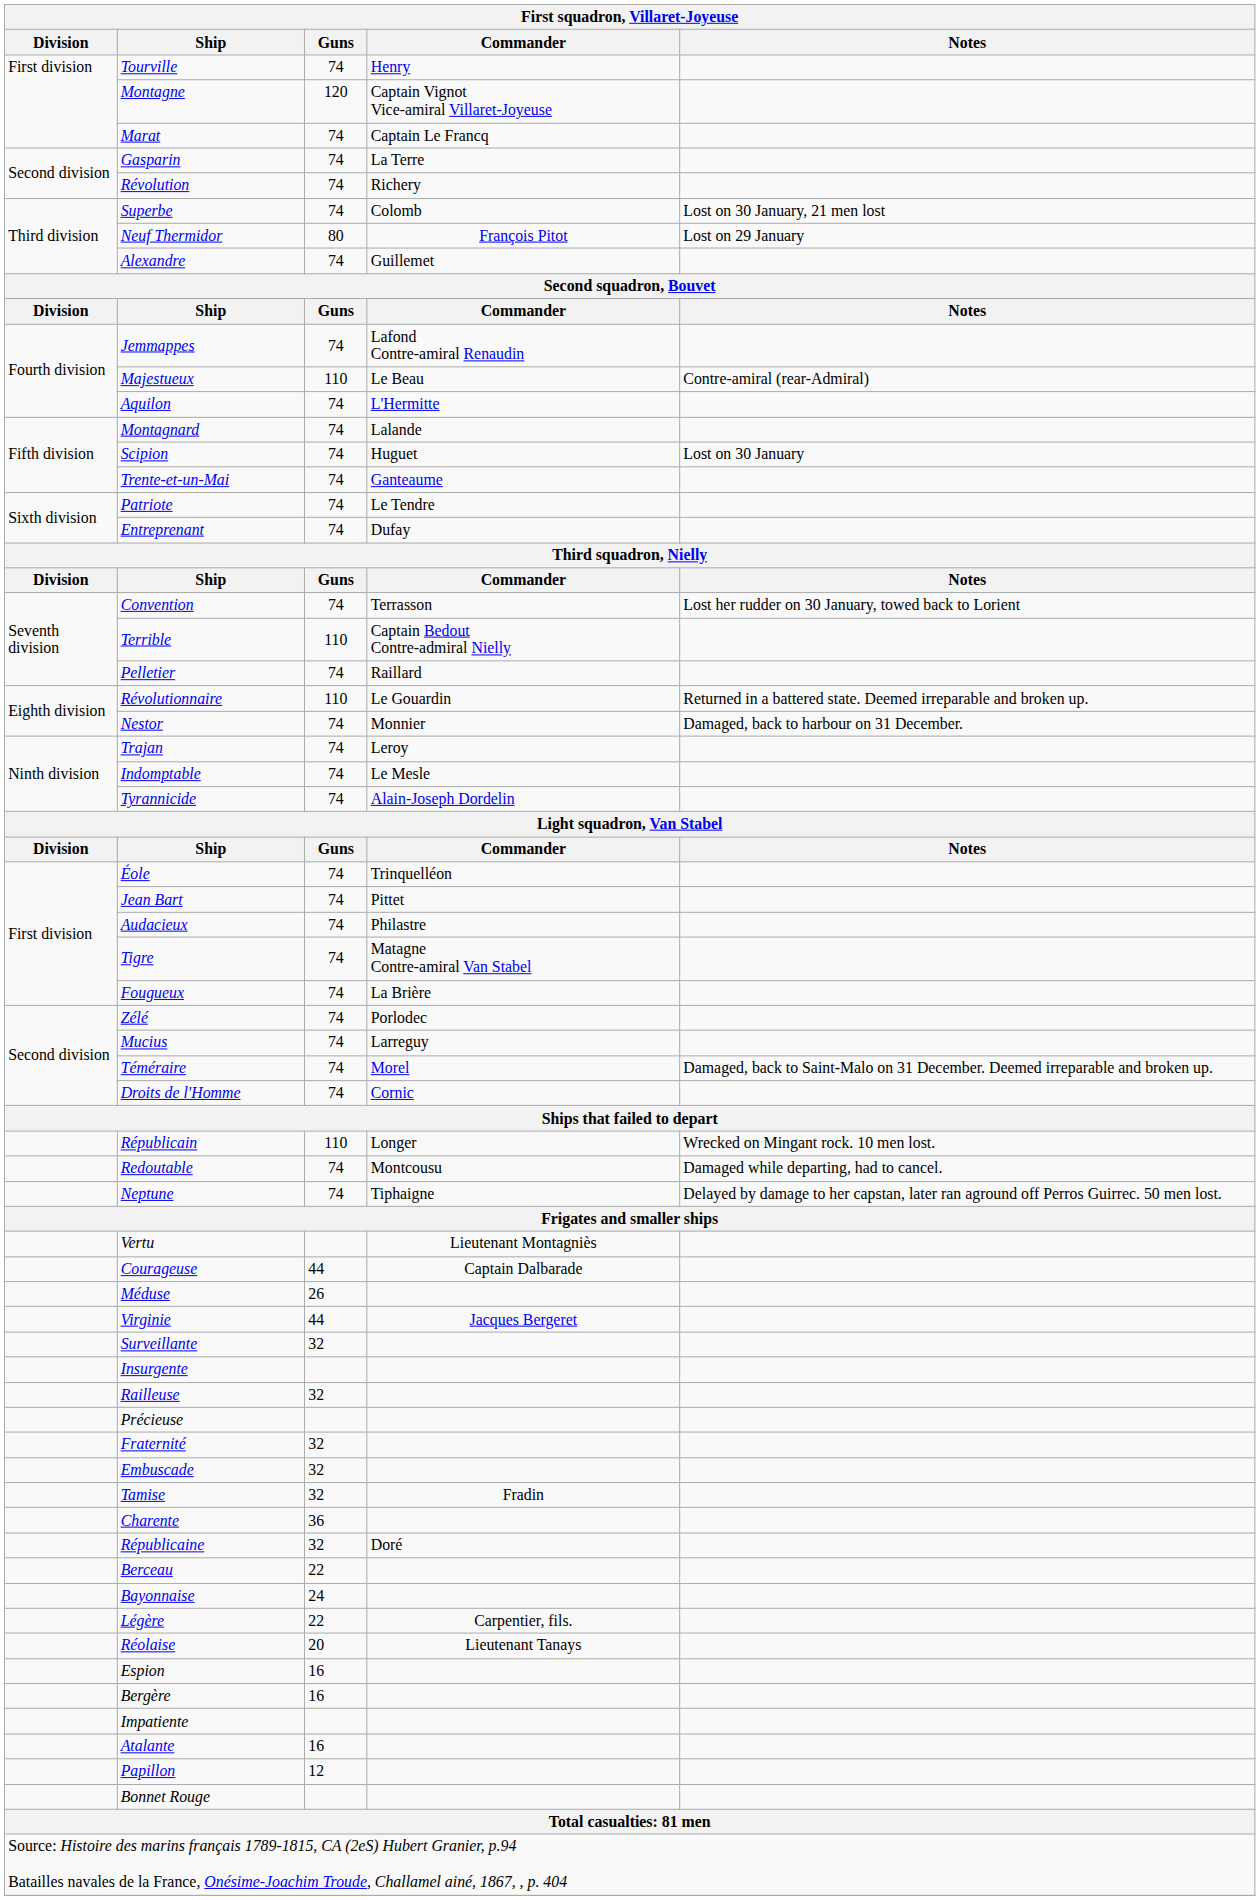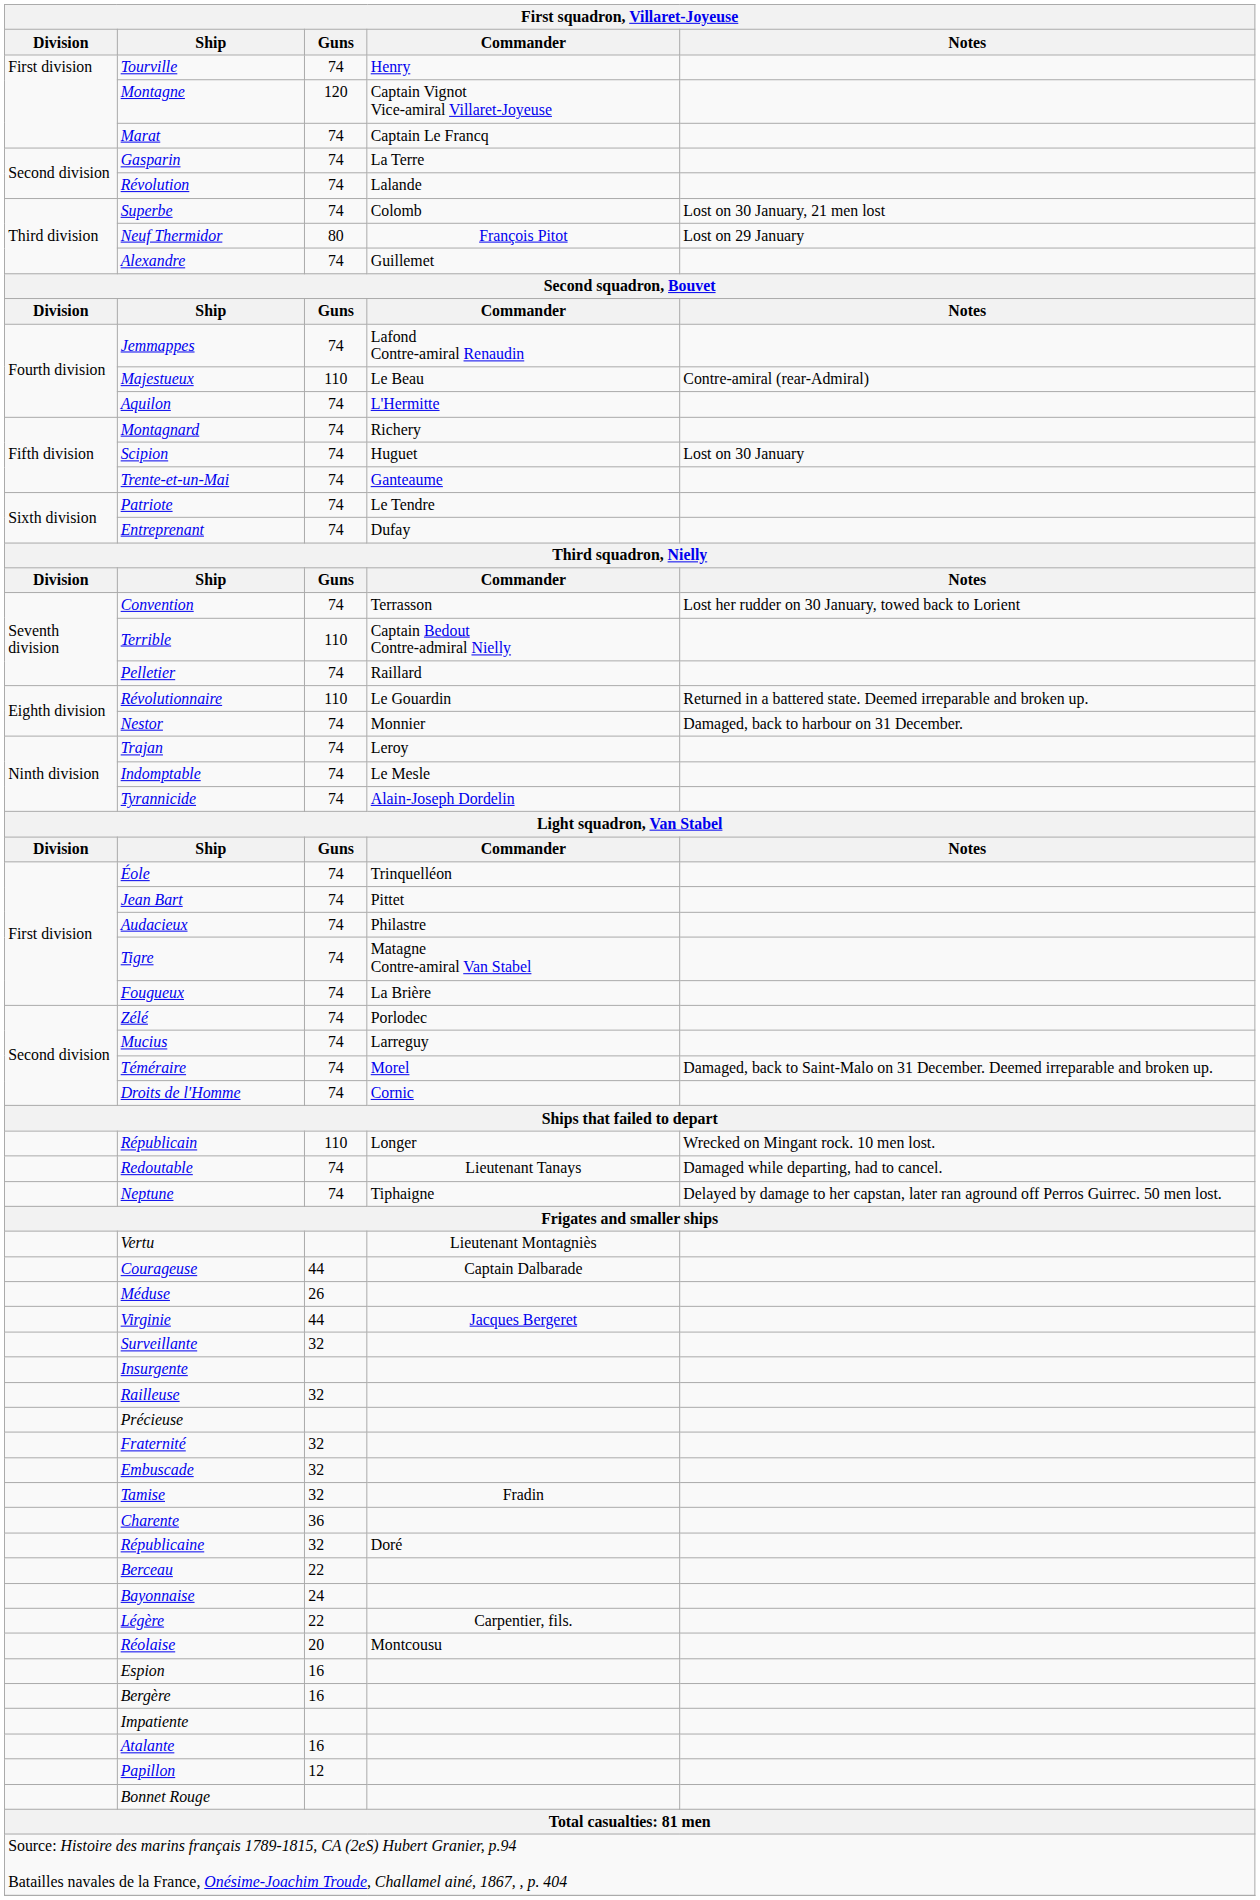 <table class="wikitable" width=100%>
 <tr valign="center">
 <th colspan="6" bgcolor="white">First squadron, <a href='#'>Villaret-Joyeuse</a></th>
 </tr>
 <tr valign="center">
 <th width=9%; align= center rowspan=1>Division</th>
 <th width=15%; align= center rowspan=1>Ship</th>
 <th width=5%; align= center rowspan=1>Guns</th>
 <th width=25%; align= center rowspan=1>Commander</th>
 <th width=46%; align= center rowspan=1>Notes</th>
 </tr>
 <tr valign="top"|- valign="center">
 <td align= left; rowspan="3">First division</td>
 <td align= left><a href='#'><em>Tourville</em></a></td>
 <td align= center>74</td>
 <td align= left><a href='#'>Henry</a></td>
 <td align= left></td>
 </tr>
 <tr valign="top"|- valign="top">
 <td align= left><a href='#'><em>Montagne</em></a></td>
 <td align= center>120</td>
 <td align= left>Captain Vignot<br>Vice-amiral <a href='#'>Villaret-Joyeuse</a></td>
 <td align= left></td>
 </tr>
 <tr valign="center">
 <td align= left><a href='#'><em>Marat</em></a></td>
 <td align= center>74</td>
 <td align= left>Captain Le Francq</td>
 <td align= left></td>
 </tr>
 <tr valign="center">
 <td align= left; rowspan="2">Second division</td>
 <td align= left><a href='#'><em>Gasparin</em></a></td>
 <td align= center>74</td>
 <td align= left>La Terre</td>
 <td align= left></td>
 </tr>
 <tr valign="center">
 <td align= left><a href='#'><em>Révolution</em></a></td>
 <td align= center>74</td>
-<td align= left>Richery</td>
+<td align= left>Lalande</td>
 <td align= left></td>
 </tr>
 <tr valign="center">
 <td align= left; rowspan="3">Third division</td>
 <td align= left><a href='#'><em>Superbe</em></a></td>
 <td align= center>74</td>
 <td align= left>Colomb</td>
 <td align= left>Lost on 30 January, 21 men lost</td>
 </tr>
 <tr valign="top"|- valign="top">
 <td align= left><a href='#'><em>Neuf Thermidor</em></a></td>
 <td align= center>80</td>
 <td align= center><a href='#'>François Pitot</a></td>
 <td align= left>Lost on 29 January</td>
 </tr>
 <tr valign="top"|- valign="top">
 <td align= left><a href='#'><em>Alexandre</em></a></td>
 <td align= center>74</td>
 <td align= left>Guillemet</td>
 <td align= left></td>
 </tr>
 <tr valign="center">
 <th colspan="6" bgcolor="white">Second squadron, <a href='#'>Bouvet</a></th>
 </tr>
 <tr valign="center">
 <th width=9%; align= center rowspan=1>Division</th>
 <th width=15%; align= center rowspan=1>Ship</th>
 <th width=5%; align= center rowspan=1>Guns</th>
 <th width=25%; align= center rowspan=1>Commander</th>
 <th width=46%; align= center rowspan=1>Notes</th>
 </tr>
 <tr valign="center">
 <td align= left; rowspan="3">Fourth division</td>
 <td align= left><a href='#'><em>Jemmappes</em></a></td>
 <td align= center>74</td>
 <td align= left>Lafond<br>Contre-amiral <a href='#'>Renaudin</a></td>
 <td align= left></td>
 </tr>
 <tr valign="center">
 <td align= left><a href='#'><em>Majestueux</em></a></td>
 <td align= center>110</td>
 <td align= left>Le Beau</td>
 <td align= left>Contre-amiral (rear-Admiral)</td>
 </tr>
 <tr valign="center">
 <td align= left><a href='#'><em>Aquilon</em></a></td>
 <td align= center>74</td>
 <td align= left><a href='#'>L'Hermitte</a></td>
 <td align= left></td>
 </tr>
 <tr valign="center">
 <td align= left; rowspan="3">Fifth division</td>
 <td align= left><a href='#'><em>Montagnard</em></a></td>
 <td align= center>74</td>
-<td align= left>Lalande</td>
+<td align= left>Richery</td>
 <td align= left></td>
 </tr>
 <tr valign="center">
 <td align= left><a href='#'><em>Scipion</em></a></td>
 <td align= center>74</td>
 <td align= left>Huguet</td>
 <td align= left>Lost on 30 January</td>
 </tr>
 <tr valign="center">
 <td align= left><a href='#'><em>Trente-et-un-Mai</em></a></td>
 <td align= center>74</td>
 <td align= left><a href='#'>Ganteaume</a></td>
 <td align= left></td>
 </tr>
 <tr valign="center">
 <td align= left; rowspan="2">Sixth division</td>
 <td align= left><a href='#'><em>Patriote</em></a></td>
 <td align= center>74</td>
 <td align= left>Le Tendre</td>
 <td align= left></td>
 </tr>
 <tr valign="center">
 <td align= left><a href='#'><em>Entreprenant</em></a></td>
 <td align= center>74</td>
 <td align= left>Dufay</td>
 <td align= left></td>
 </tr>
 <tr valign="center">
 <th colspan="6" bgcolor="white">Third squadron, <a href='#'>Nielly</a></th>
 </tr>
 <tr valign="center">
 <th width=9%; align= center rowspan=1>Division</th>
 <th width=15%; align= center rowspan=1>Ship</th>
 <th width=5%; align= center rowspan=1>Guns</th>
 <th width=25%; align= center rowspan=1>Commander</th>
 <th width=46%; align= center rowspan=1>Notes</th>
 </tr>
 <tr valign="center">
 <td align= left; rowspan="3">Seventh division</td>
 <td align= left><a href='#'><em>Convention</em></a></td>
 <td align= center>74</td>
 <td align= left>Terrasson</td>
 <td align= left>Lost her rudder on 30 January, towed back to Lorient</td>
 </tr>
 <tr valign="center">
 <td align= left><a href='#'><em>Terrible</em></a></td>
 <td align= center>110</td>
 <td align= left>Captain <a href='#'>Bedout</a><br>Contre-admiral <a href='#'>Nielly</a></td>
 <td align= left></td>
 </tr>
 <tr valign="center">
 <td align= left><a href='#'><em>Pelletier</em></a></td>
 <td align= center>74</td>
 <td align= left>Raillard</td>
 <td align= left></td>
 </tr>
 <tr valign="center">
 <td align= left; rowspan="2">Eighth division</td>
 <td align= left><a href='#'><em>Révolutionnaire</em></a></td>
 <td align= center>110</td>
 <td align= left>Le Gouardin</td>
 <td align= left>Returned in a battered state. Deemed irreparable and broken up.</td>
 </tr>
 <tr valign="center">
 <td align= left><a href='#'><em>Nestor</em></a></td>
 <td align= center>74</td>
 <td align= left>Monnier</td>
 <td align= left>Damaged, back to harbour on 31 December.</td>
 </tr>
 <tr valign="center">
 <td align= left; rowspan="3">Ninth division</td>
 <td align= left><a href='#'><em>Trajan</em></a></td>
 <td align= center>74</td>
 <td align= left>Leroy</td>
 <td align= left></td>
 </tr>
 <tr valign="center">
 <td align= left><a href='#'><em>Indomptable</em></a></td>
 <td align= center>74</td>
 <td align= left>Le Mesle</td>
 <td align= left></td>
 </tr>
 <tr valign="center">
 <td align= left><a href='#'><em>Tyrannicide</em></a></td>
 <td align= center>74</td>
 <td align= left><a href='#'>Alain-Joseph Dordelin</a></td>
 <td align= left></td>
 </tr>
 <tr valign="center">
 <th colspan="6" bgcolor="white">Light squadron, <a href='#'>Van Stabel</a></th>
 </tr>
 <tr valign="center">
 <th width=9%; align= center rowspan=1>Division</th>
 <th width=15%; align= center rowspan=1>Ship</th>
 <th width=5%; align= center rowspan=1>Guns</th>
 <th width=25%; align= center rowspan=1>Commander</th>
 <th width=46%; align= center rowspan=1>Notes</th>
 </tr>
 <tr valign="center">
 <td align= left; rowspan="5">First division</td>
 <td align= left><a href='#'><em>Éole</em></a></td>
 <td align= center>74</td>
 <td align= left>Trinquelléon</td>
 <td align= left></td>
 </tr>
 <tr valign="center">
 <td align= left><a href='#'><em>Jean Bart</em></a></td>
 <td align= center>74</td>
 <td align= left>Pittet</td>
 <td align= left></td>
 </tr>
 <tr valign="center">
 <td align= left><a href='#'><em>Audacieux</em></a></td>
 <td align= center>74</td>
 <td align= left>Philastre</td>
 <td align= left></td>
 </tr>
 <tr valign="center">
 <td align= left><a href='#'><em>Tigre</em></a></td>
 <td align= center>74</td>
 <td align= left>Matagne<br>Contre-amiral <a href='#'>Van Stabel</a></td>
 <td align= left></td>
 </tr>
 <tr valign="center">
 <td align= left><a href='#'><em>Fougueux</em></a></td>
 <td align= center>74</td>
 <td align= left>La Brière</td>
 <td align= left></td>
 </tr>
 <tr valign="center">
 <td align= left; rowspan="4">Second division</td>
 <td align= left><a href='#'><em>Zélé</em></a></td>
 <td align= center>74</td>
 <td align= left>Porlodec</td>
 <td align= left></td>
 </tr>
 <tr valign="center">
 <td align= left><a href='#'><em>Mucius</em></a></td>
 <td align= center>74</td>
 <td align= left>Larreguy</td>
 <td align= left></td>
 </tr>
 <tr valign="center">
 <td align= left><a href='#'><em>Téméraire</em></a></td>
 <td align= center>74</td>
 <td align= left><a href='#'>Morel</a></td>
 <td align= left>Damaged, back to Saint-Malo on 31 December. Deemed irreparable and broken up.</td>
 </tr>
 <tr valign="center">
 <td align= left><a href='#'><em>Droits de l'Homme</em></a></td>
 <td align= center>74</td>
 <td align= left><a href='#'>Cornic</a></td>
 <td align= left></td>
 </tr>
 <tr valign="center">
 <th colspan="6" bgcolor="white">Ships that failed to depart</th>
 </tr>
 <tr valign="center">
 <td align= left></td>
 <td align= left><a href='#'><em>Républicain</em></a></td>
 <td align= center>110</td>
 <td align= left>Longer</td>
 <td align= left>Wrecked on Mingant rock. 10 men lost.</td>
 </tr>
 <tr valign="center">
 <td align= left></td>
 <td align= left><a href='#'><em>Redoutable</em></a></td>
 <td align= center>74</td>
-<td align= left>Montcousu</td>
+<td align= center>Lieutenant Tanays</td>
 <td align= left>Damaged while departing, had to cancel.</td>
 </tr>
 <tr valign="center">
 <td align= left></td>
 <td align= left><a href='#'><em>Neptune</em></a></td>
 <td align= center>74</td>
 <td align= left>Tiphaigne</td>
 <td align= left>Delayed by damage to her capstan, later ran aground off Perros Guirrec. 50 men lost.</td>
 </tr>
 <tr valign="center">
 <th colspan="6" bgcolor="white">Frigates and smaller ships</th>
 </tr>
 <tr valign="center">
 <td align= left></td>
 <td align= left><em>Vertu</em></td>
 <td align= left></td>
 <td align= center>Lieutenant Montagniès</td>
 <td align= left></td>
 </tr>
 <tr valign="center">
 <td align= left></td>
 <td align= left><a href='#'><em>Courageuse</em></a></td>
 <td align= left>44</td>
 <td align= center>Captain Dalbarade</td>
 <td align= left></td>
 </tr>
 <tr valign="center">
 <td align= left></td>
 <td align= left><a href='#'><em>Méduse</em></a></td>
 <td align= left>26</td>
 <td align= center></td>
 <td align= left></td>
 </tr>
 <tr valign="center">
 <td align= left></td>
 <td align= left><a href='#'><em>Virginie</em></a></td>
 <td align= left>44</td>
 <td align= center><a href='#'>Jacques Bergeret</a></td>
 <td align= left></td>
 </tr>
 <tr valign="center">
 <td align= left></td>
 <td align= left><a href='#'><em>Surveillante</em></a></td>
 <td align= left>32</td>
 <td align= center></td>
 <td align= left></td>
 </tr>
 <tr valign="center">
 <td align= left></td>
 <td align= left><a href='#'><em>Insurgente</em></a></td>
 <td align= left></td>
 <td align= center></td>
 <td align= left></td>
 </tr>
 <tr valign="center">
 <td align= left></td>
 <td align= left><a href='#'><em>Railleuse</em></a></td>
 <td align= left>32</td>
 <td align= center></td>
 <td align= left></td>
 </tr>
 <tr valign="center">
 <td align= left></td>
 <td align= left><em>Précieuse</em></td>
 <td align= left></td>
 <td align= center></td>
 <td align= left></td>
 </tr>
 <tr valign="center">
 <td align= left></td>
 <td align= left><a href='#'><em>Fraternité</em></a></td>
 <td align= left>32</td>
 <td align= center></td>
 <td align= left></td>
 </tr>
 <tr valign="center">
 <td align= left></td>
 <td align= left><a href='#'><em>Embuscade</em></a></td>
 <td align= left>32</td>
 <td align= center></td>
 <td align= left></td>
 </tr>
 <tr valign="center">
 <td align= left></td>
 <td align= left><a href='#'><em>Tamise</em></a></td>
 <td align= left>32</td>
 <td align= center>Fradin</td>
 <td align= left></td>
 </tr>
 <tr valign="center">
 <td align= left></td>
 <td align= left><a href='#'><em>Charente</em></a></td>
 <td align= left>36</td>
 <td align= center></td>
 <td align= left></td>
 </tr>
 <tr valign="center">
 <td align= left></td>
 <td align= left><a href='#'><em>Républicaine</em></a></td>
 <td align= left>32</td>
 <td align= left>Doré</td>
 <td align= left></td>
 </tr>
 <tr valign="center">
 <td align= left></td>
 <td align= left><a href='#'><em>Berceau</em></a></td>
 <td align= left>22</td>
 <td align= center></td>
 <td align= left></td>
 </tr>
 <tr valign="center">
 <td align= left></td>
 <td align= left><a href='#'><em>Bayonnaise</em></a></td>
 <td align= left>24</td>
 <td align= center></td>
 <td align= left></td>
 </tr>
 <tr valign="center">
 <td align= left></td>
 <td align= left><a href='#'><em>Légère</em></a></td>
 <td align= left>22</td>
 <td align= center>Carpentier, fils.</td>
 <td align= left></td>
 </tr>
 <tr valign="center">
 <td align= left></td>
 <td align= left><a href='#'><em>Réolaise</em></a></td>
 <td align= left>20</td>
-<td align= center>Lieutenant Tanays</td>
+<td align= left>Montcousu</td>
 <td align= left></td>
 </tr>
 <tr valign="center">
 <td align= left></td>
 <td align= left><em>Espion</em></td>
 <td align= left>16</td>
 <td align= center></td>
 <td align= left></td>
 </tr>
 <tr valign="center">
 <td align= left></td>
 <td align= left><em>Bergère</em></td>
 <td align= left>16</td>
 <td align= center></td>
 <td align= left></td>
 </tr>
 <tr valign="center">
 <td align= left></td>
 <td align= left><em>Impatiente</em></td>
 <td align= left></td>
 <td align= center></td>
 <td align= left></td>
 </tr>
 <tr valign="center">
 <td align= left></td>
 <td align= left><a href='#'><em>Atalante</em></a></td>
 <td align= left>16</td>
 <td align= center></td>
 <td align= left></td>
 </tr>
 <tr valign="center">
 <td align= left></td>
 <td align= left><a href='#'><em>Papillon</em></a></td>
 <td align= left>12</td>
 <td align= center></td>
 <td align= left></td>
 </tr>
 <tr valign="center">
 <td align= left></td>
 <td align= left><em>Bonnet Rouge</em></td>
 <td align= left></td>
 <td align= center></td>
 <td align= left></td>
 </tr>
 <tr valign="center">
 <th colspan="6" bgcolor="white">Total casualties: 81 men</th>
 </tr>
 <tr valign="top">
 <td colspan="6" align="left">Source: <em>Histoire des marins français 1789-1815, CA (2eS) Hubert Granier, p.94<br><br></em>Batailles navales de la France<em>, <a href='#'>Onésime-Joachim Troude</a>, Challamel ainé, 1867, , p. 404</td>
 </tr>
 <tr>
 </tr>
 </table>
